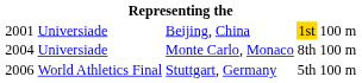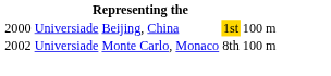 <table>
 <tr>
 <th colspan="5">Representing the </th>
 </tr>
 <tr>
-<td>2001</td>
+<td>2000</td>
 <td><a href='#'>Universiade</a></td>
 <td><a href='#'>Beijing</a>, <a href='#'>China</a></td>
 <td bgcolor="gold" align="center">1st</td>
 <td>100 m</td>
 </tr>
 <tr>
-<td>2004</td>
+<td>2002</td>
 <td><a href='#'>Universiade</a></td>
 <td><a href='#'>Monte Carlo</a>, <a href='#'>Monaco</a></td>
 <td align="center">8th</td>
 <td>100 m</td>
 </tr>
-<tr>
-<td>2006</td>
-<td><a href='#'>World Athletics Final</a></td>
-<td><a href='#'>Stuttgart</a>, <a href='#'>Germany</a></td>
-<td align="center">5th</td>
-<td>100 m</td>
-</tr>
 </table>
